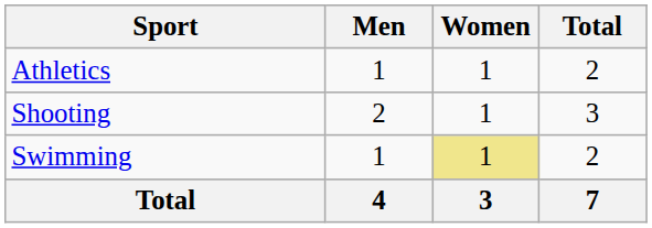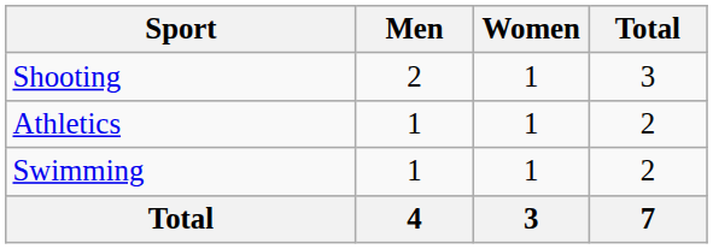 <table class="wikitable sortable" style="text-align:center;">
 <tr>
 <th width=180>Sport</th>
 <th width=55>Men</th>
 <th width=55>Women</th>
 <th width=55>Total</th>
 </tr>
 <tr>
+<td align=left><a href='#'>Shooting</a></td>
+<td>2</td>
+<td>1</td>
+<td>3</td>
+</tr>
+<tr>
 <td align=left><a href='#'>Athletics</a></td>
 <td>1</td>
 <td>1</td>
 <td>2</td>
 </tr>
 <tr>
-<td align=left><a href='#'>Shooting</a></td>
-<td>2</td>
-<td>1</td>
-<td>3</td>
-</tr>
-<tr>
 <td align=left><a href='#'>Swimming</a></td>
 <td>1</td>
-<td style="background: khaki;">1</td>
+<td>1</td>
 <td>2</td>
 </tr>
 <tr>
 <th>Total</th>
 <th>4</th>
 <th>3</th>
 <th>7</th>
 </tr>
 </table>
